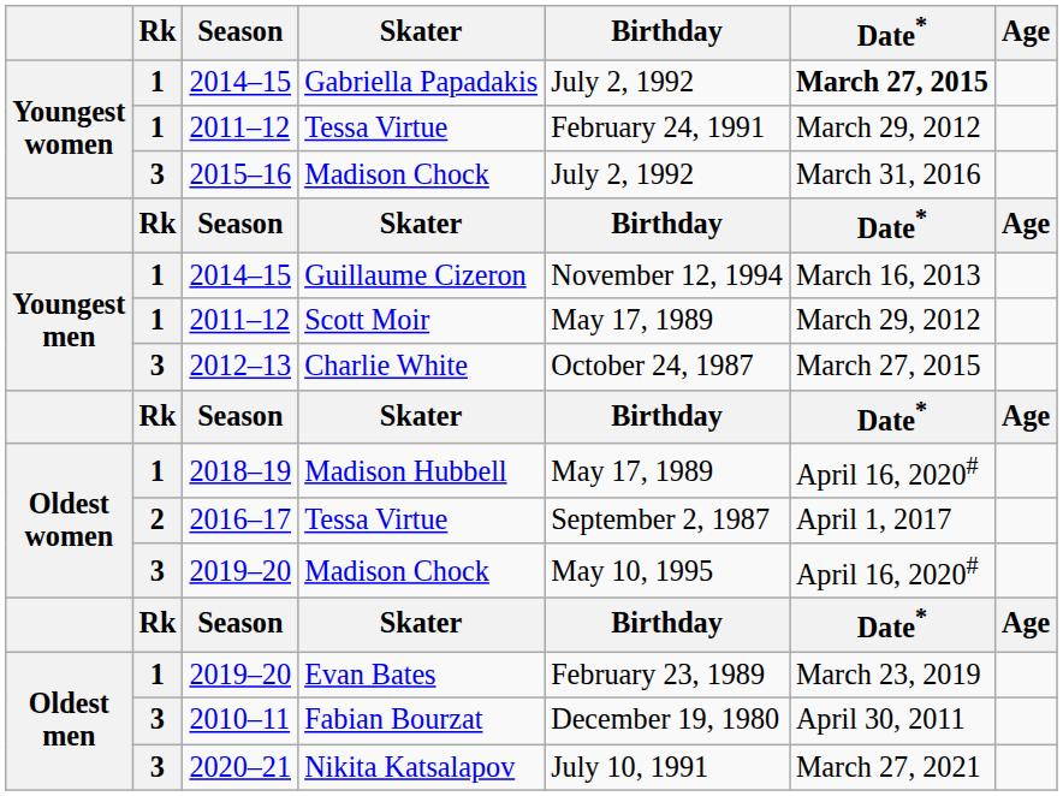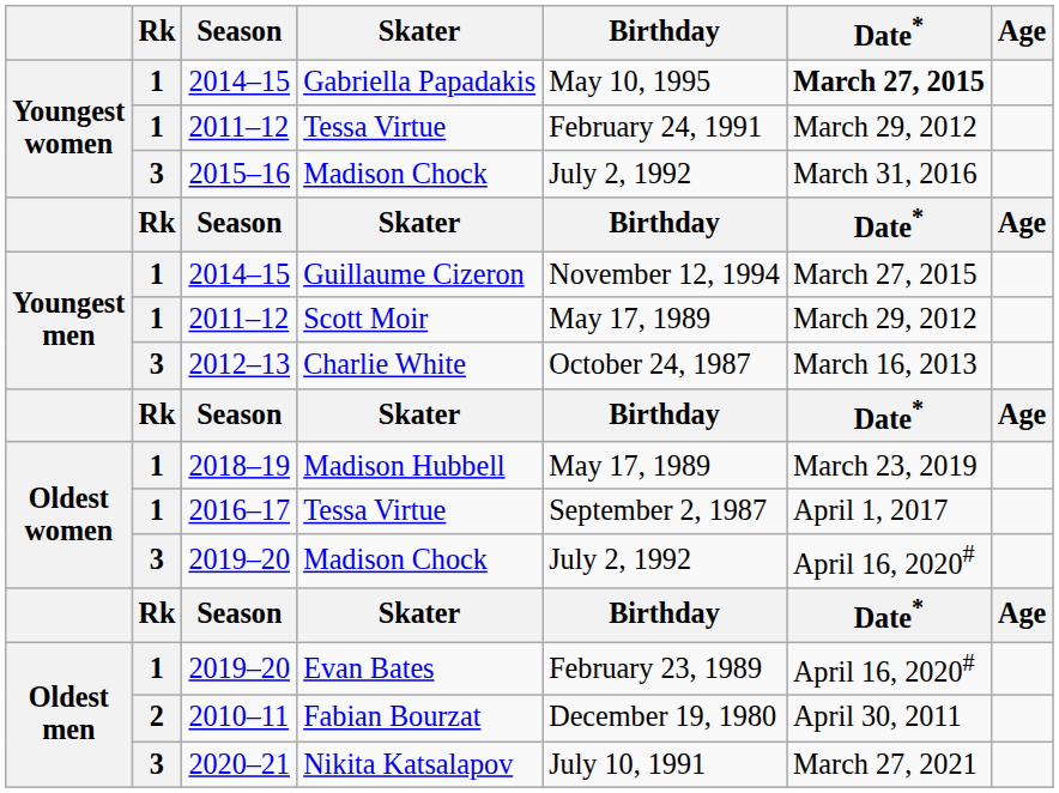 <table class="wikitable">
 <tr>
 <th></th>
 <th>Rk</th>
 <th>Season</th>
 <th>Skater</th>
 <th>Birthday</th>
 <th>Date<sup>*</sup></th>
 <th>Age</th>
 </tr>
 <tr>
 <th rowspan="3">Youngest<br>women</th>
 <th>1</th>
 <td><a href='#'>2014–15</a></td>
 <td> <a href='#'>Gabriella Papadakis</a></td>
-<td>July 2, 1992</td>
+<td>May 10, 1995</td>
 <td><strong>March 27, 2015</strong></td>
 <td></td>
 </tr>
 <tr>
 <th>1</th>
 <td><a href='#'>2011–12</a></td>
 <td> <a href='#'>Tessa Virtue</a></td>
 <td>February 24, 1991</td>
 <td>March 29, 2012</td>
 <td></td>
 </tr>
 <tr>
 <th>3</th>
 <td><a href='#'>2015–16</a></td>
 <td> <a href='#'>Madison Chock</a></td>
 <td>July 2, 1992</td>
 <td>March 31, 2016</td>
 <td></td>
 </tr>
 <tr>
 <th></th>
 <th>Rk</th>
 <th>Season</th>
 <th>Skater</th>
 <th>Birthday</th>
 <th>Date<sup>*</sup></th>
 <th>Age</th>
 </tr>
 <tr>
 <th rowspan="3">Youngest<br>men</th>
 <th>1</th>
 <td><a href='#'>2014–15</a></td>
 <td> <a href='#'>Guillaume Cizeron</a></td>
 <td>November 12, 1994</td>
-<td>March 16, 2013</td>
+<td>March 27, 2015</td>
 <td></td>
 </tr>
 <tr>
 <th>1</th>
 <td><a href='#'>2011–12</a></td>
 <td> <a href='#'>Scott Moir</a></td>
 <td>May 17, 1989</td>
 <td>March 29, 2012</td>
 <td></td>
 </tr>
 <tr>
 <th>3</th>
 <td><a href='#'>2012–13</a></td>
 <td> <a href='#'>Charlie White</a></td>
 <td>October 24, 1987</td>
-<td>March 27, 2015</td>
+<td>March 16, 2013</td>
 <td></td>
 </tr>
 <tr>
 <th></th>
 <th>Rk</th>
 <th>Season</th>
 <th>Skater</th>
 <th>Birthday</th>
 <th>Date<sup>*</sup></th>
 <th>Age</th>
 </tr>
 <tr>
 <th rowspan="3">Oldest<br>women</th>
 <th>1</th>
 <td><a href='#'>2018–19</a></td>
 <td> <a href='#'>Madison Hubbell</a></td>
 <td>May 17, 1989</td>
-<td>April 16, 2020<sup>#</sup></td>
+<td>March 23, 2019</td>
 <td></td>
 </tr>
 <tr>
-<th>2</th>
+<th>1</th>
 <td><a href='#'>2016–17</a></td>
 <td> <a href='#'>Tessa Virtue</a></td>
 <td>September 2, 1987</td>
 <td>April 1, 2017</td>
 <td></td>
 </tr>
 <tr>
 <th>3</th>
 <td><a href='#'>2019–20</a></td>
 <td> <a href='#'>Madison Chock</a></td>
-<td>May 10, 1995</td>
+<td>July 2, 1992</td>
 <td>April 16, 2020<sup>#</sup></td>
 <td></td>
 </tr>
 <tr>
 <th></th>
 <th>Rk</th>
 <th>Season</th>
 <th>Skater</th>
 <th>Birthday</th>
 <th>Date<sup>*</sup></th>
 <th>Age</th>
 </tr>
 <tr>
 <th rowspan="3">Oldest<br>men</th>
 <th>1</th>
 <td><a href='#'>2019–20</a></td>
 <td> <a href='#'>Evan Bates</a></td>
 <td>February 23, 1989</td>
-<td>March 23, 2019</td>
+<td>April 16, 2020<sup>#</sup></td>
 <td></td>
 </tr>
 <tr>
-<th>3</th>
+<th>2</th>
 <td><a href='#'>2010–11</a></td>
 <td> <a href='#'>Fabian Bourzat</a></td>
 <td>December 19, 1980</td>
 <td>April 30, 2011</td>
 <td></td>
 </tr>
 <tr>
 <th>3</th>
 <td><a href='#'>2020–21</a></td>
 <td> <a href='#'>Nikita Katsalapov</a></td>
 <td>July 10, 1991</td>
 <td>March 27, 2021</td>
 <td></td>
 </tr>
 </table>
